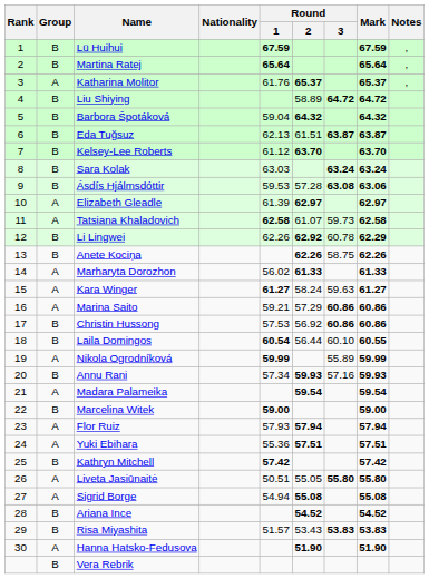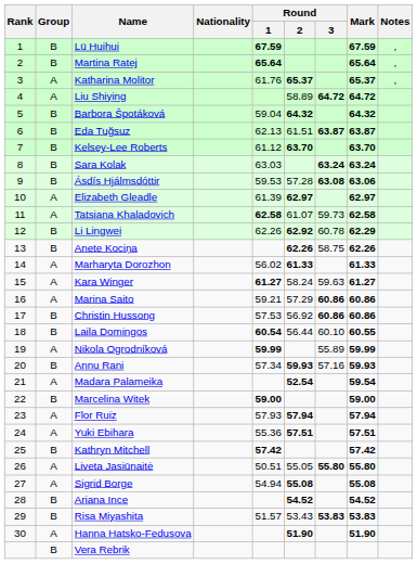 <table class="wikitable sortable" style="text-align:center">
 <tr>
 <th rowspan=2>Rank</th>
 <th rowspan=2>Group</th>
 <th rowspan=2>Name</th>
 <th rowspan=2>Nationality</th>
 <th colspan=3>Round</th>
 <th rowspan=2>Mark</th>
 <th rowspan=2>Notes</th>
 </tr>
 <tr>
 <th>1</th>
 <th>2</th>
 <th>3</th>
 </tr>
 <tr style="background:#ccffcc;">
 <td>1</td>
 <td>B</td>
 <td style="text-align:left;"><a href='#'>Lü Huihui</a></td>
 <td style="text-align:left;"></td>
 <td><strong>67.59</strong></td>
 <td></td>
 <td></td>
 <td><strong>67.59</strong></td>
 <td>, <strong></strong></td>
 </tr>
 <tr style="background:#ccffcc;">
 <td>2</td>
 <td>B</td>
 <td style="text-align:left;"><a href='#'>Martina Ratej</a></td>
 <td style="text-align:left;"></td>
 <td><strong>65.64</strong></td>
 <td></td>
 <td></td>
 <td><strong>65.64</strong></td>
 <td>, </td>
 </tr>
 <tr style="background:#ccffcc;">
 <td>3</td>
 <td>A</td>
 <td style="text-align:left;"><a href='#'>Katharina Molitor</a></td>
 <td style="text-align:left;"></td>
 <td>61.76</td>
 <td><strong>65.37</strong></td>
 <td></td>
 <td><strong>65.37</strong></td>
 <td>, </td>
 </tr>
 <tr style="background:#ccffcc;">
 <td>4</td>
-<td>B</td>
+<td>A</td>
 <td style="text-align:left;"><a href='#'>Liu Shiying</a></td>
 <td style="text-align:left;"></td>
 <td></td>
 <td>58.89</td>
 <td><strong>64.72</strong></td>
 <td><strong>64.72</strong></td>
 <td></td>
 </tr>
 <tr style="background:#ccffcc;">
 <td>5</td>
 <td>B</td>
 <td style="text-align:left;"><a href='#'>Barbora Špotáková</a></td>
 <td style="text-align:left;"></td>
 <td>59.04</td>
 <td><strong>64.32</strong></td>
 <td></td>
 <td><strong>64.32</strong></td>
 <td></td>
 </tr>
 <tr style="background:#ccffcc;">
 <td>6</td>
 <td>B</td>
 <td style="text-align:left;"><a href='#'>Eda Tuğsuz</a></td>
 <td style="text-align:left;"></td>
 <td>62.13</td>
 <td>61.51</td>
 <td><strong>63.87</strong></td>
 <td><strong>63.87</strong></td>
 <td></td>
 </tr>
 <tr style="background:#ccffcc;">
 <td>7</td>
 <td>B</td>
 <td style="text-align:left;"><a href='#'>Kelsey-Lee Roberts</a></td>
 <td style="text-align:left;"></td>
 <td>61.12</td>
 <td><strong>63.70</strong></td>
 <td></td>
 <td><strong>63.70</strong></td>
 <td></td>
 </tr>
 <tr style="background:#ddffdd;">
 <td>8</td>
 <td>B</td>
 <td style="text-align:left;"><a href='#'>Sara Kolak</a></td>
 <td style="text-align:left;"></td>
 <td>63.03</td>
 <td></td>
 <td><strong>63.24</strong></td>
 <td><strong>63.24</strong></td>
 <td></td>
 </tr>
 <tr style="background:#ddffdd;">
 <td>9</td>
 <td>B</td>
 <td style="text-align:left;"><a href='#'>Ásdís Hjálmsdóttir</a></td>
 <td style="text-align:left;"></td>
 <td>59.53</td>
 <td>57.28</td>
 <td><strong>63.08</strong></td>
 <td><strong>63.06</strong></td>
 <td></td>
 </tr>
 <tr style="background:#ddffdd;">
 <td>10</td>
 <td>A</td>
 <td style="text-align:left;"><a href='#'>Elizabeth Gleadle</a></td>
 <td style="text-align:left;"></td>
 <td>61.39</td>
 <td><strong>62.97</strong></td>
 <td></td>
 <td><strong>62.97</strong></td>
 <td></td>
 </tr>
 <tr style="background:#ddffdd;">
 <td>11</td>
 <td>A</td>
 <td style="text-align:left;"><a href='#'>Tatsiana Khaladovich</a></td>
 <td style="text-align:left;"></td>
 <td><strong>62.58</strong></td>
 <td>61.07</td>
 <td>59.73</td>
 <td><strong>62.58</strong></td>
 <td></td>
 </tr>
 <tr style="background:#ddffdd;">
 <td>12</td>
 <td>B</td>
 <td style="text-align:left;"><a href='#'>Li Lingwei</a></td>
 <td style="text-align:left;"></td>
 <td>62.26</td>
 <td><strong>62.92</strong></td>
 <td>60.78</td>
 <td><strong>62.29</strong></td>
 <td></td>
 </tr>
 <tr>
 <td>13</td>
 <td>B</td>
 <td style="text-align:left;"><a href='#'>Anete Kociņa</a></td>
 <td style="text-align:left;"></td>
 <td></td>
 <td><strong>62.26</strong></td>
 <td>58.75</td>
 <td><strong>62.26</strong></td>
 <td></td>
 </tr>
 <tr>
 <td>14</td>
 <td>A</td>
 <td style="text-align:left;"><a href='#'>Marharyta Dorozhon</a></td>
 <td style="text-align:left;"></td>
 <td>56.02</td>
 <td><strong>61.33</strong></td>
 <td></td>
 <td><strong>61.33</strong></td>
 <td></td>
 </tr>
 <tr>
 <td>15</td>
 <td>A</td>
 <td style="text-align:left;"><a href='#'>Kara Winger</a></td>
 <td style="text-align:left;"></td>
 <td><strong>61.27</strong></td>
 <td>58.24</td>
 <td>59.63</td>
 <td><strong>61.27</strong></td>
 <td></td>
 </tr>
 <tr>
 <td>16</td>
 <td>A</td>
 <td style="text-align:left;"><a href='#'>Marina Saito</a></td>
 <td style="text-align:left;"></td>
 <td>59.21</td>
 <td>57.29</td>
 <td><strong>60.86</strong></td>
 <td><strong>60.86</strong></td>
 <td></td>
 </tr>
 <tr>
 <td>17</td>
 <td>B</td>
 <td style="text-align:left;"><a href='#'>Christin Hussong</a></td>
 <td style="text-align:left;"></td>
 <td>57.53</td>
 <td>56.92</td>
 <td><strong>60.86</strong></td>
 <td><strong>60.86</strong></td>
 <td></td>
 </tr>
 <tr>
 <td>18</td>
 <td>B</td>
 <td style="text-align:left;"><a href='#'>Laila Domingos</a></td>
 <td style="text-align:left;"></td>
 <td><strong>60.54</strong></td>
 <td>56.44</td>
 <td>60.10</td>
 <td><strong>60.55</strong></td>
 <td></td>
 </tr>
 <tr>
 <td>19</td>
 <td>A</td>
 <td style="text-align:left;"><a href='#'>Nikola Ogrodníková</a></td>
 <td style="text-align:left;"></td>
 <td><strong>59.99</strong></td>
 <td></td>
 <td>55.89</td>
 <td><strong>59.99</strong></td>
 <td></td>
 </tr>
 <tr>
 <td>20</td>
 <td>B</td>
 <td style="text-align:left;"><a href='#'>Annu Rani</a></td>
 <td style="text-align:left;"></td>
 <td>57.34</td>
 <td><strong>59.93</strong></td>
 <td>57.16</td>
 <td><strong>59.93</strong></td>
 <td></td>
 </tr>
 <tr>
 <td>21</td>
 <td>A</td>
 <td style="text-align:left;"><a href='#'>Madara Palameika</a></td>
 <td style="text-align:left;"></td>
 <td></td>
-<td><strong>59.54</strong></td>
+<td><strong>52.54</strong></td>
 <td></td>
 <td><strong>59.54</strong></td>
 <td></td>
 </tr>
 <tr>
 <td>22</td>
 <td>B</td>
 <td style="text-align:left;"><a href='#'>Marcelina Witek</a></td>
 <td style="text-align:left;"></td>
 <td><strong>59.00</strong></td>
 <td></td>
 <td></td>
 <td><strong>59.00</strong></td>
 <td></td>
 </tr>
 <tr>
 <td>23</td>
 <td>A</td>
 <td style="text-align:left;"><a href='#'>Flor Ruiz</a></td>
 <td style="text-align:left;"></td>
 <td>57.93</td>
 <td><strong>57.94</strong></td>
 <td></td>
 <td><strong>57.94</strong></td>
 <td></td>
 </tr>
 <tr>
 <td>24</td>
 <td>A</td>
 <td style="text-align:left;"><a href='#'>Yuki Ebihara</a></td>
 <td style="text-align:left;"></td>
 <td>55.36</td>
 <td><strong>57.51</strong></td>
 <td></td>
 <td><strong>57.51</strong></td>
 <td></td>
 </tr>
 <tr>
 <td>25</td>
 <td>B</td>
 <td style="text-align:left;"><a href='#'>Kathryn Mitchell</a></td>
 <td style="text-align:left;"></td>
 <td><strong>57.42</strong></td>
 <td></td>
 <td></td>
 <td><strong>57.42</strong></td>
 <td></td>
 </tr>
 <tr>
 <td>26</td>
 <td>A</td>
 <td style="text-align:left;"><a href='#'>Liveta Jasiūnaitė</a></td>
 <td style="text-align:left;"></td>
 <td>50.51</td>
 <td>55.05</td>
 <td><strong>55.80</strong></td>
 <td><strong>55.80</strong></td>
 <td></td>
 </tr>
 <tr>
 <td>27</td>
 <td>A</td>
 <td style="text-align:left;"><a href='#'>Sigrid Borge</a></td>
 <td style="text-align:left;"></td>
 <td>54.94</td>
 <td><strong>55.08</strong></td>
 <td></td>
 <td><strong>55.08</strong></td>
 <td></td>
 </tr>
 <tr>
 <td>28</td>
 <td>B</td>
 <td style="text-align:left;"><a href='#'>Ariana Ince</a></td>
 <td style="text-align:left;"></td>
 <td></td>
 <td><strong>54.52</strong></td>
 <td></td>
 <td><strong>54.52</strong></td>
 <td></td>
 </tr>
 <tr>
 <td>29</td>
 <td>B</td>
 <td style="text-align:left;"><a href='#'>Risa Miyashita</a></td>
 <td style="text-align:left;"></td>
 <td>51.57</td>
 <td>53.43</td>
 <td><strong>53.83</strong></td>
 <td><strong>53.83</strong></td>
 <td></td>
 </tr>
 <tr>
 <td>30</td>
 <td>A</td>
 <td style="text-align:left;"><a href='#'>Hanna Hatsko-Fedusova</a></td>
 <td style="text-align:left;"></td>
 <td></td>
 <td><strong>51.90</strong></td>
 <td></td>
 <td><strong>51.90</strong></td>
 <td></td>
 </tr>
 <tr>
 <td></td>
 <td>B</td>
 <td style="text-align:left;"><a href='#'>Vera Rebrik</a></td>
 <td style="text-align:left;"></td>
 <td></td>
 <td></td>
 <td></td>
 <td><strong></strong></td>
 <td></td>
 </tr>
 </table>
